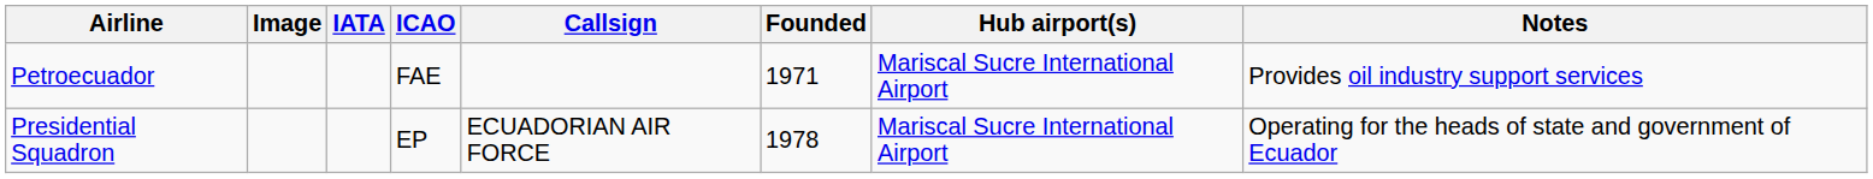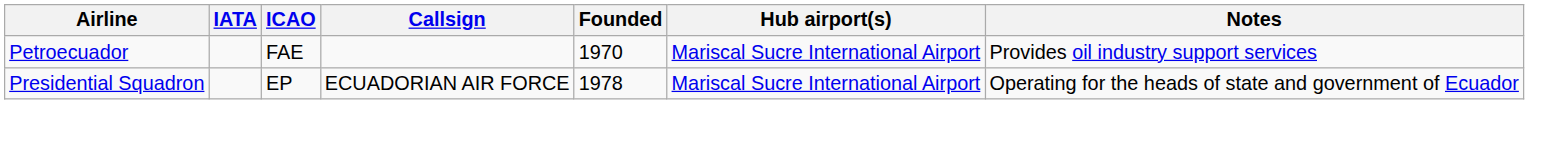 <table class="wikitable sortable">
 <tr>
 <th>Airline</th>
-<th>Image</th>
 <th><a href='#'>IATA</a></th>
 <th><a href='#'>ICAO</a></th>
 <th><a href='#'>Callsign</a></th>
 <th>Founded</th>
 <th>Hub airport(s)</th>
 <th>Notes</th>
 </tr>
 <tr>
 <td><a href='#'>Petroecuador</a></td>
 <td></td>
-<td></td>
 <td>FAE</td>
 <td></td>
-<td>1971</td>
+<td>1970</td>
 <td><a href='#'>Mariscal Sucre International Airport</a></td>
 <td>Provides <a href='#'>oil industry support services</a></td>
 </tr>
 <tr>
 <td><a href='#'>Presidential Squadron</a></td>
-<td></td>
 <td></td>
 <td>EP</td>
 <td>ECUADORIAN AIR FORCE</td>
 <td>1978</td>
 <td><a href='#'>Mariscal Sucre International Airport</a></td>
 <td>Operating for the heads of state and government of <a href='#'>Ecuador</a></td>
 </tr>
 </table>
